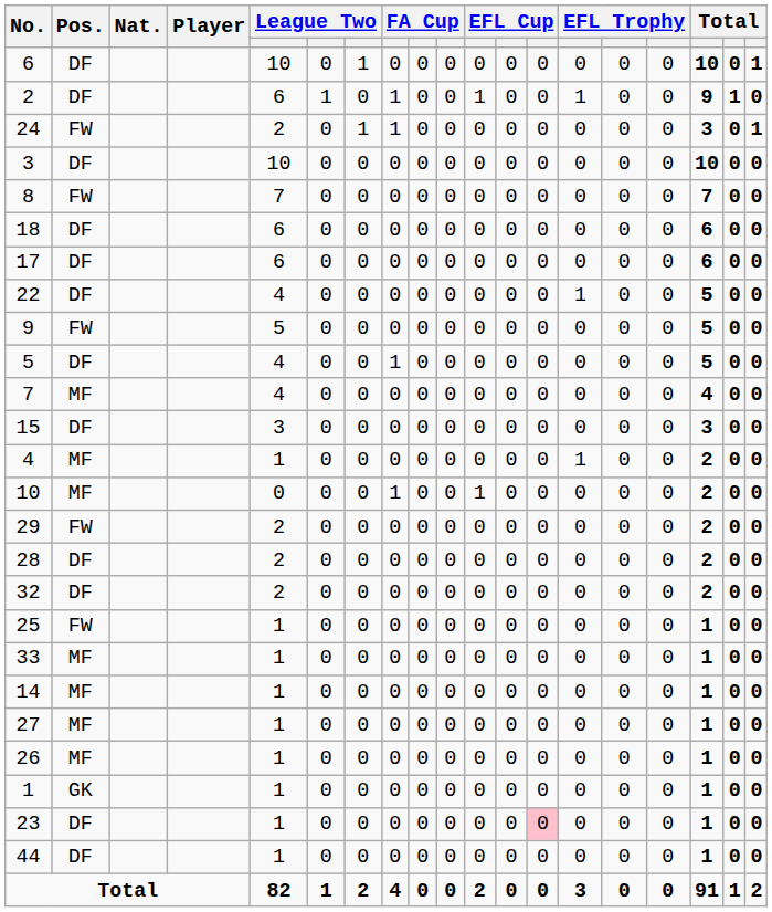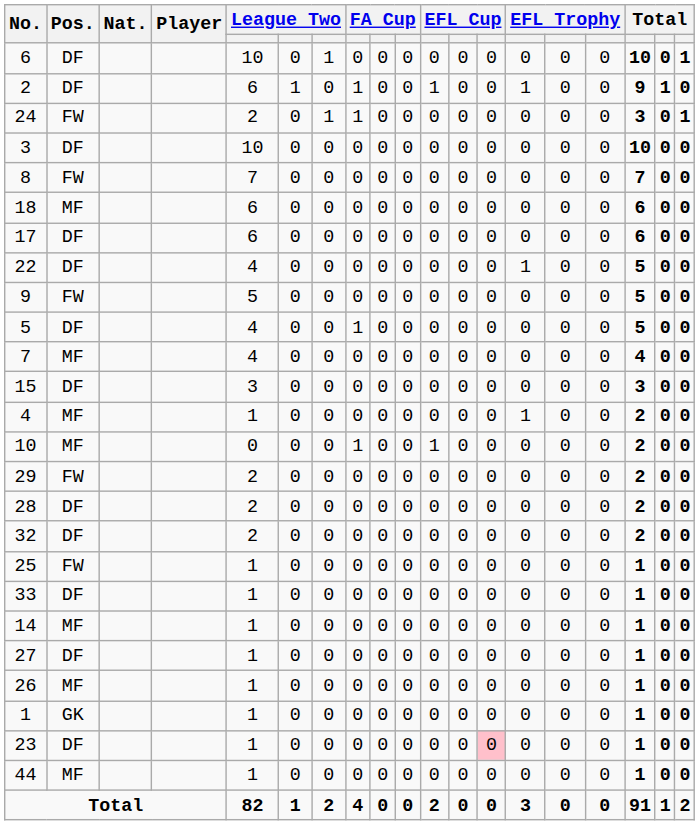 <table class="wikitable sortable" style="text-align:center">
 <tr>
 <th rowspan="2">No.</th>
 <th rowspan="2">Pos.</th>
 <th rowspan="2">Nat.</th>
 <th rowspan="2">Player</th>
 <th colspan="3"><a href='#'>League Two</a></th>
 <th colspan="3"><a href='#'>FA Cup</a></th>
 <th colspan="3"><a href='#'>EFL Cup</a></th>
 <th colspan="3"><a href='#'>EFL Trophy</a></th>
 <th colspan="3">Total</th>
 </tr>
 <tr>
 <th></th>
 <th></th>
 <th></th>
 <th></th>
 <th></th>
 <th></th>
 <th></th>
 <th></th>
 <th></th>
 <th></th>
 <th></th>
 <th></th>
 <th></th>
 <th></th>
 <th></th>
 </tr>
 <tr>
 <td>6</td>
 <td>DF</td>
 <td></td>
 <td align=left></td>
 <td>10</td>
 <td>0</td>
 <td>1</td>
 <td>0</td>
 <td>0</td>
 <td>0</td>
 <td>0</td>
 <td>0</td>
 <td>0</td>
 <td>0</td>
 <td>0</td>
 <td>0</td>
 <td><strong>10</strong></td>
 <td><strong>0</strong></td>
 <td><strong>1</strong></td>
 </tr>
 <tr>
 <td>2</td>
 <td>DF</td>
 <td></td>
 <td align=left></td>
 <td>6</td>
 <td>1</td>
 <td>0</td>
 <td>1</td>
 <td>0</td>
 <td>0</td>
 <td>1</td>
 <td>0</td>
 <td>0</td>
 <td>1</td>
 <td>0</td>
 <td>0</td>
 <td><strong>9</strong></td>
 <td><strong>1</strong></td>
 <td><strong>0</strong></td>
 </tr>
 <tr>
 <td>24</td>
 <td>FW</td>
 <td></td>
 <td align=left></td>
 <td>2</td>
 <td>0</td>
 <td>1</td>
 <td>1</td>
 <td>0</td>
 <td>0</td>
 <td>0</td>
 <td>0</td>
 <td>0</td>
 <td>0</td>
 <td>0</td>
 <td>0</td>
 <td><strong>3</strong></td>
 <td><strong>0</strong></td>
 <td><strong>1</strong></td>
 </tr>
 <tr>
 <td>3</td>
 <td>DF</td>
 <td></td>
 <td align=left></td>
 <td>10</td>
 <td>0</td>
 <td>0</td>
 <td>0</td>
 <td>0</td>
 <td>0</td>
 <td>0</td>
 <td>0</td>
 <td>0</td>
 <td>0</td>
 <td>0</td>
 <td>0</td>
 <td><strong>10</strong></td>
 <td><strong>0</strong></td>
 <td><strong>0</strong></td>
 </tr>
 <tr>
 <td>8</td>
 <td>FW</td>
 <td></td>
 <td align=left></td>
 <td>7</td>
 <td>0</td>
 <td>0</td>
 <td>0</td>
 <td>0</td>
 <td>0</td>
 <td>0</td>
 <td>0</td>
 <td>0</td>
 <td>0</td>
 <td>0</td>
 <td>0</td>
 <td><strong>7</strong></td>
 <td><strong>0</strong></td>
 <td><strong>0</strong></td>
 </tr>
 <tr>
 <td>18</td>
-<td>DF</td>
+<td>MF</td>
 <td></td>
 <td align=left></td>
 <td>6</td>
 <td>0</td>
 <td>0</td>
 <td>0</td>
 <td>0</td>
 <td>0</td>
 <td>0</td>
 <td>0</td>
 <td>0</td>
 <td>0</td>
 <td>0</td>
 <td>0</td>
 <td><strong>6</strong></td>
 <td><strong>0</strong></td>
 <td><strong>0</strong></td>
 </tr>
 <tr>
 <td>17</td>
 <td>DF</td>
 <td></td>
 <td align=left></td>
 <td>6</td>
 <td>0</td>
 <td>0</td>
 <td>0</td>
 <td>0</td>
 <td>0</td>
 <td>0</td>
 <td>0</td>
 <td>0</td>
 <td>0</td>
 <td>0</td>
 <td>0</td>
 <td><strong>6</strong></td>
 <td><strong>0</strong></td>
 <td><strong>0</strong></td>
 </tr>
 <tr>
 <td>22</td>
 <td>DF</td>
 <td></td>
 <td align=left></td>
 <td>4</td>
 <td>0</td>
 <td>0</td>
 <td>0</td>
 <td>0</td>
 <td>0</td>
 <td>0</td>
 <td>0</td>
 <td>0</td>
 <td>1</td>
 <td>0</td>
 <td>0</td>
 <td><strong>5</strong></td>
 <td><strong>0</strong></td>
 <td><strong>0</strong></td>
 </tr>
 <tr>
 <td>9</td>
 <td>FW</td>
 <td></td>
 <td align=left></td>
 <td>5</td>
 <td>0</td>
 <td>0</td>
 <td>0</td>
 <td>0</td>
 <td>0</td>
 <td>0</td>
 <td>0</td>
 <td>0</td>
 <td>0</td>
 <td>0</td>
 <td>0</td>
 <td><strong>5</strong></td>
 <td><strong>0</strong></td>
 <td><strong>0</strong></td>
 </tr>
 <tr>
 <td>5</td>
 <td>DF</td>
 <td></td>
 <td align=left></td>
 <td>4</td>
 <td>0</td>
 <td>0</td>
 <td>1</td>
 <td>0</td>
 <td>0</td>
 <td>0</td>
 <td>0</td>
 <td>0</td>
 <td>0</td>
 <td>0</td>
 <td>0</td>
 <td><strong>5</strong></td>
 <td><strong>0</strong></td>
 <td><strong>0</strong></td>
 </tr>
 <tr>
 <td>7</td>
 <td>MF</td>
 <td></td>
 <td align=left></td>
 <td>4</td>
 <td>0</td>
 <td>0</td>
 <td>0</td>
 <td>0</td>
 <td>0</td>
 <td>0</td>
 <td>0</td>
 <td>0</td>
 <td>0</td>
 <td>0</td>
 <td>0</td>
 <td><strong>4</strong></td>
 <td><strong>0</strong></td>
 <td><strong>0</strong></td>
 </tr>
 <tr>
 <td>15</td>
 <td>DF</td>
 <td></td>
 <td align=left></td>
 <td>3</td>
 <td>0</td>
 <td>0</td>
 <td>0</td>
 <td>0</td>
 <td>0</td>
 <td>0</td>
 <td>0</td>
 <td>0</td>
 <td>0</td>
 <td>0</td>
 <td>0</td>
 <td><strong>3</strong></td>
 <td><strong>0</strong></td>
 <td><strong>0</strong></td>
 </tr>
 <tr>
 <td>4</td>
 <td>MF</td>
 <td></td>
 <td align=left></td>
 <td>1</td>
 <td>0</td>
 <td>0</td>
 <td>0</td>
 <td>0</td>
 <td>0</td>
 <td>0</td>
 <td>0</td>
 <td>0</td>
 <td>1</td>
 <td>0</td>
 <td>0</td>
 <td><strong>2</strong></td>
 <td><strong>0</strong></td>
 <td><strong>0</strong></td>
 </tr>
 <tr>
 <td>10</td>
 <td>MF</td>
 <td></td>
 <td align=left></td>
 <td>0</td>
 <td>0</td>
 <td>0</td>
 <td>1</td>
 <td>0</td>
 <td>0</td>
 <td>1</td>
 <td>0</td>
 <td>0</td>
 <td>0</td>
 <td>0</td>
 <td>0</td>
 <td><strong>2</strong></td>
 <td><strong>0</strong></td>
 <td><strong>0</strong></td>
 </tr>
 <tr>
 <td>29</td>
 <td>FW</td>
 <td></td>
 <td align=left></td>
 <td>2</td>
 <td>0</td>
 <td>0</td>
 <td>0</td>
 <td>0</td>
 <td>0</td>
 <td>0</td>
 <td>0</td>
 <td>0</td>
 <td>0</td>
 <td>0</td>
 <td>0</td>
 <td><strong>2</strong></td>
 <td><strong>0</strong></td>
 <td><strong>0</strong></td>
 </tr>
 <tr>
 <td>28</td>
 <td>DF</td>
 <td></td>
 <td align=left></td>
 <td>2</td>
 <td>0</td>
 <td>0</td>
 <td>0</td>
 <td>0</td>
 <td>0</td>
 <td>0</td>
 <td>0</td>
 <td>0</td>
 <td>0</td>
 <td>0</td>
 <td>0</td>
 <td><strong>2</strong></td>
 <td><strong>0</strong></td>
 <td><strong>0</strong></td>
 </tr>
 <tr>
 <td>32</td>
 <td>DF</td>
 <td></td>
 <td align=left></td>
 <td>2</td>
 <td>0</td>
 <td>0</td>
 <td>0</td>
 <td>0</td>
 <td>0</td>
 <td>0</td>
 <td>0</td>
 <td>0</td>
 <td>0</td>
 <td>0</td>
 <td>0</td>
 <td><strong>2</strong></td>
 <td><strong>0</strong></td>
 <td><strong>0</strong></td>
 </tr>
 <tr>
 <td>25</td>
 <td>FW</td>
 <td></td>
 <td align=left></td>
 <td>1</td>
 <td>0</td>
 <td>0</td>
 <td>0</td>
 <td>0</td>
 <td>0</td>
 <td>0</td>
 <td>0</td>
 <td>0</td>
 <td>0</td>
 <td>0</td>
 <td>0</td>
 <td><strong>1</strong></td>
 <td><strong>0</strong></td>
 <td><strong>0</strong></td>
 </tr>
 <tr>
 <td>33</td>
-<td>MF</td>
+<td>DF</td>
 <td></td>
 <td align=left></td>
 <td>1</td>
 <td>0</td>
 <td>0</td>
 <td>0</td>
 <td>0</td>
 <td>0</td>
 <td>0</td>
 <td>0</td>
 <td>0</td>
 <td>0</td>
 <td>0</td>
 <td>0</td>
 <td><strong>1</strong></td>
 <td><strong>0</strong></td>
 <td><strong>0</strong></td>
 </tr>
 <tr>
 <td>14</td>
 <td>MF</td>
 <td></td>
 <td align=left></td>
 <td>1</td>
 <td>0</td>
 <td>0</td>
 <td>0</td>
 <td>0</td>
 <td>0</td>
 <td>0</td>
 <td>0</td>
 <td>0</td>
 <td>0</td>
 <td>0</td>
 <td>0</td>
 <td><strong>1</strong></td>
 <td><strong>0</strong></td>
 <td><strong>0</strong></td>
 </tr>
 <tr>
 <td>27</td>
-<td>MF</td>
+<td>DF</td>
 <td></td>
 <td align=left></td>
 <td>1</td>
 <td>0</td>
 <td>0</td>
 <td>0</td>
 <td>0</td>
 <td>0</td>
 <td>0</td>
 <td>0</td>
 <td>0</td>
 <td>0</td>
 <td>0</td>
 <td>0</td>
 <td><strong>1</strong></td>
 <td><strong>0</strong></td>
 <td><strong>0</strong></td>
 </tr>
 <tr>
 <td>26</td>
 <td>MF</td>
 <td></td>
 <td align=left></td>
 <td>1</td>
 <td>0</td>
 <td>0</td>
 <td>0</td>
 <td>0</td>
 <td>0</td>
 <td>0</td>
 <td>0</td>
 <td>0</td>
 <td>0</td>
 <td>0</td>
 <td>0</td>
 <td><strong>1</strong></td>
 <td><strong>0</strong></td>
 <td><strong>0</strong></td>
 </tr>
 <tr>
 <td>1</td>
 <td>GK</td>
 <td></td>
 <td align=left></td>
 <td>1</td>
 <td>0</td>
 <td>0</td>
 <td>0</td>
 <td>0</td>
 <td>0</td>
 <td>0</td>
 <td>0</td>
 <td>0</td>
 <td>0</td>
 <td>0</td>
 <td>0</td>
 <td><strong>1</strong></td>
 <td><strong>0</strong></td>
 <td><strong>0</strong></td>
 </tr>
 <tr>
 <td>23</td>
 <td>DF</td>
 <td></td>
 <td align=left></td>
 <td>1</td>
 <td>0</td>
 <td>0</td>
 <td>0</td>
 <td>0</td>
 <td>0</td>
 <td>0</td>
 <td>0</td>
 <td style="background: pink;">0</td>
 <td>0</td>
 <td>0</td>
 <td>0</td>
 <td><strong>1</strong></td>
 <td><strong>0</strong></td>
 <td><strong>0</strong></td>
 </tr>
 <tr>
 <td>44</td>
-<td>DF</td>
+<td>MF</td>
 <td></td>
 <td align=left></td>
 <td>1</td>
 <td>0</td>
 <td>0</td>
 <td>0</td>
 <td>0</td>
 <td>0</td>
 <td>0</td>
 <td>0</td>
 <td>0</td>
 <td>0</td>
 <td>0</td>
 <td>0</td>
 <td><strong>1</strong></td>
 <td><strong>0</strong></td>
 <td><strong>0</strong></td>
 </tr>
 <tr class="sortbottom">
 <td colspan=4><strong>Total</strong></td>
 <td><strong>82</strong></td>
 <td><strong>1</strong></td>
 <td><strong>2</strong></td>
 <td><strong>4</strong></td>
 <td><strong>0</strong></td>
 <td><strong>0</strong></td>
 <td><strong>2</strong></td>
 <td><strong>0</strong></td>
 <td><strong>0</strong></td>
 <td><strong>3</strong></td>
 <td><strong>0</strong></td>
 <td><strong>0</strong></td>
 <td><strong>91</strong></td>
 <td><strong>1</strong></td>
 <td><strong>2</strong></td>
 </tr>
 </table>
